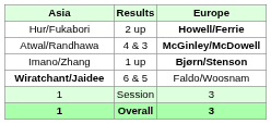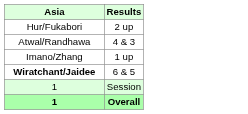 <table border="1" cellpadding="3" style="border-collapse:collapse; text-align:center;">
 <tr style="background:#ddffdd;">
 <th width=160>Asia</th>
 <th>Results</th>
-<th width=160>Europe</th>
 </tr>
 <tr>
 <td>Hur/Fukabori</td>
 <td>2 up</td>
-<td><strong>Howell/Ferrie</strong></td>
 </tr>
 <tr>
 <td>Atwal/Randhawa</td>
 <td>4 & 3</td>
-<td><strong>McGinley/McDowell</strong></td>
 </tr>
 <tr>
 <td>Imano/Zhang</td>
 <td>1 up</td>
-<td><strong>Bjørn/Stenson</strong></td>
 </tr>
 <tr>
 <td><strong>Wiratchant/Jaidee</strong></td>
 <td>6 & 5</td>
-<td>Faldo/Woosnam</td>
 </tr>
 <tr style="background:#ddffdd;">
 <td>1</td>
 <td>Session</td>
-<td>3</td>
 </tr>
 <tr style="background:#aaffaa;">
 <th>1</th>
 <th>Overall</th>
-<th>3</th>
 </tr>
 </table>
